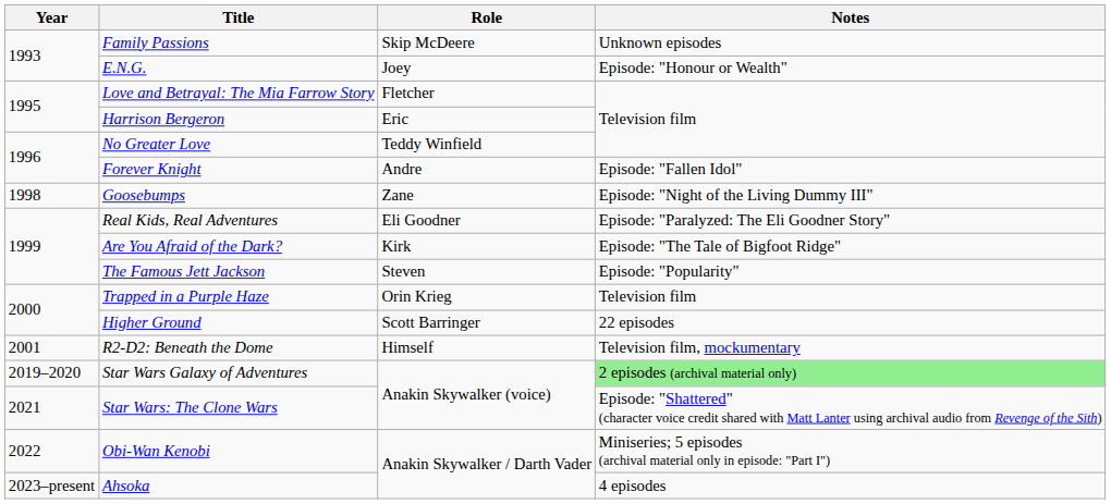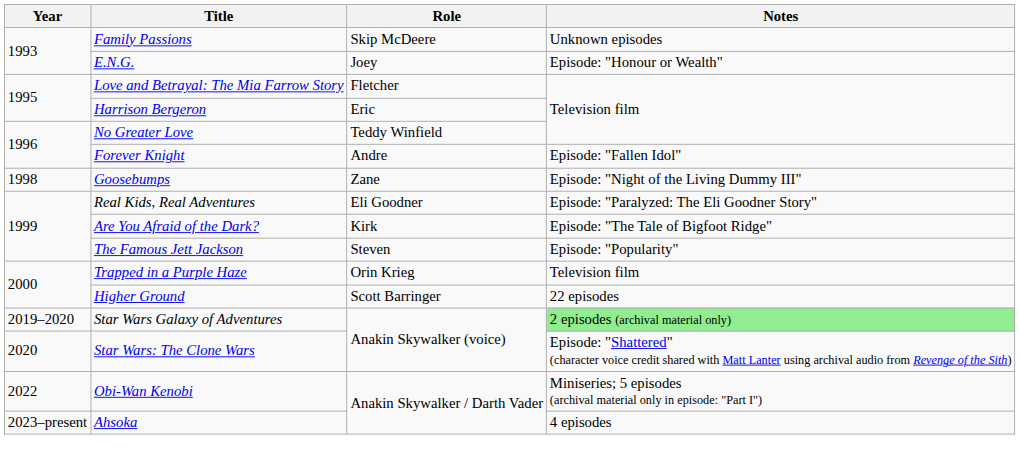 <table class="wikitable sortable">
 <tr>
 <th>Year</th>
 <th>Title</th>
 <th>Role</th>
 <th class="unsortable">Notes</th>
 </tr>
 <tr>
 <td rowspan=2>1993</td>
 <td><em><a href='#'>Family Passions</a></em></td>
 <td>Skip McDeere</td>
 <td>Unknown episodes</td>
 </tr>
 <tr>
 <td><em><a href='#'>E.N.G.</a></em></td>
 <td>Joey</td>
 <td>Episode: "Honour or Wealth"</td>
 </tr>
 <tr>
 <td rowspan=2>1995</td>
 <td><em><a href='#'>Love and Betrayal: The Mia Farrow Story</a></em></td>
 <td>Fletcher</td>
 <td rowspan="3">Television film</td>
 </tr>
 <tr>
 <td><em><a href='#'>Harrison Bergeron</a></em></td>
 <td>Eric</td>
 </tr>
 <tr>
 <td rowspan=2>1996</td>
 <td><em><a href='#'>No Greater Love</a></em></td>
 <td>Teddy Winfield</td>
 </tr>
 <tr>
 <td><em><a href='#'>Forever Knight</a></em></td>
 <td>Andre</td>
 <td>Episode: "Fallen Idol"</td>
 </tr>
 <tr>
 <td>1998</td>
 <td><em><a href='#'>Goosebumps</a></em></td>
 <td>Zane</td>
 <td>Episode: "Night of the Living Dummy III"</td>
 </tr>
 <tr>
 <td rowspan=3>1999</td>
 <td><em>Real Kids, Real Adventures</em></td>
 <td>Eli Goodner</td>
 <td>Episode: "Paralyzed: The Eli Goodner Story"</td>
 </tr>
 <tr>
 <td><em><a href='#'>Are You Afraid of the Dark?</a></em></td>
 <td>Kirk</td>
 <td>Episode: "The Tale of Bigfoot Ridge"</td>
 </tr>
 <tr>
 <td data-sort-value="Famous Jett Jackson, The"><em><a href='#'>The Famous Jett Jackson</a></em></td>
 <td>Steven</td>
 <td>Episode: "Popularity"</td>
 </tr>
 <tr>
 <td rowspan=2>2000</td>
 <td><em><a href='#'>Trapped in a Purple Haze</a></em></td>
 <td>Orin Krieg</td>
 <td>Television film</td>
 </tr>
 <tr>
 <td><em><a href='#'>Higher Ground</a></em></td>
 <td>Scott Barringer</td>
 <td>22 episodes</td>
 </tr>
 <tr>
-<td>2001</td>
-<td><em>R2-D2: Beneath the Dome</em></td>
-<td>Himself</td>
-<td>Television film, <a href='#'>mockumentary</a></td>
-</tr>
-<tr>
 <td>2019–2020</td>
 <td><em>Star Wars Galaxy of Adventures</em></td>
 <td rowspan="2">Anakin Skywalker (voice)</td>
 <td style="background: lightgreen;">2 episodes <small>(archival material only)</small></td>
 </tr>
 <tr>
-<td>2021</td>
+<td>2020</td>
 <td><em><a href='#'>Star Wars: The Clone Wars</a></em></td>
 <td>Episode: "<a href='#'>Shattered</a>" <br> <small>(character voice credit shared with <a href='#'>Matt Lanter</a> using archival audio from <a href='#'><em>Revenge of the Sith</em></a>)</small></td>
 </tr>
 <tr>
 <td>2022</td>
 <td><em><a href='#'>Obi-Wan Kenobi</a></em></td>
 <td rowspan=2>Anakin Skywalker / Darth Vader</td>
 <td>Miniseries; 5 episodes<br><small>(archival material only in episode: "Part I")</small></td>
 </tr>
 <tr>
 <td>2023–present</td>
 <td><em><a href='#'>Ahsoka</a></em></td>
 <td>4 episodes</td>
 </tr>
 </table>
